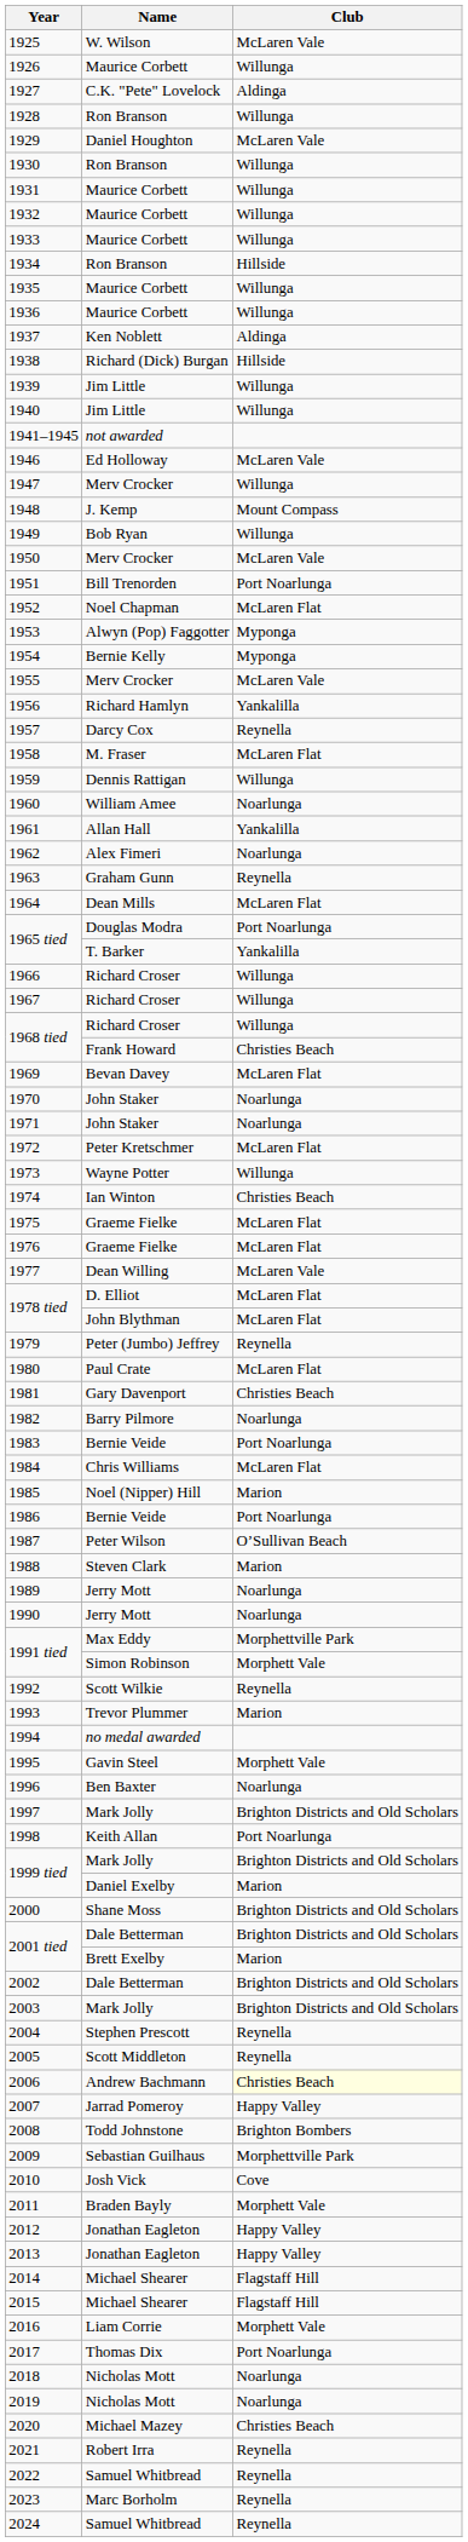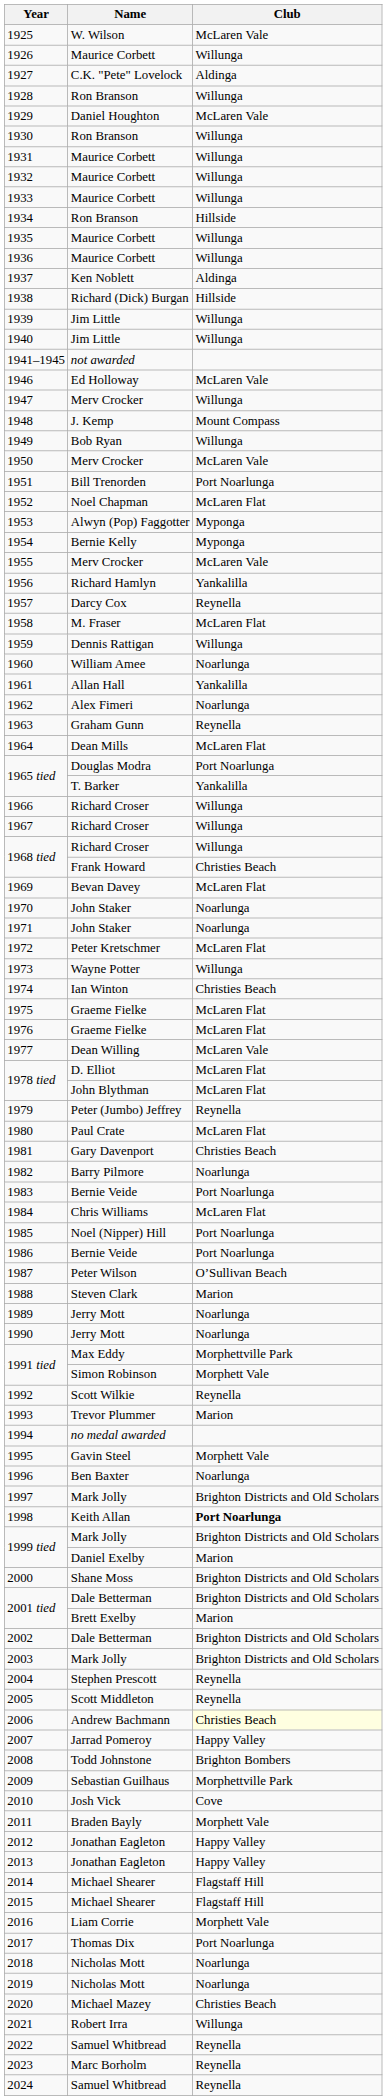 <table class="wikitable">
 <tr>
 <th>Year</th>
 <th>Name</th>
 <th>Club</th>
 </tr>
 <tr>
 <td>1925</td>
 <td>W. Wilson</td>
 <td>McLaren Vale</td>
 </tr>
 <tr>
 <td>1926</td>
 <td>Maurice Corbett</td>
 <td>Willunga</td>
 </tr>
 <tr>
 <td>1927</td>
 <td>C.K. "Pete" Lovelock</td>
 <td>Aldinga</td>
 </tr>
 <tr>
 <td>1928</td>
 <td>Ron Branson</td>
 <td>Willunga</td>
 </tr>
 <tr>
 <td>1929</td>
 <td>Daniel Houghton</td>
 <td>McLaren Vale</td>
 </tr>
 <tr>
 <td>1930</td>
 <td>Ron Branson</td>
 <td>Willunga</td>
 </tr>
 <tr>
 <td>1931</td>
 <td>Maurice Corbett</td>
 <td>Willunga</td>
 </tr>
 <tr>
 <td>1932</td>
 <td>Maurice Corbett</td>
 <td>Willunga</td>
 </tr>
 <tr>
 <td>1933</td>
 <td>Maurice Corbett</td>
 <td>Willunga</td>
 </tr>
 <tr>
 <td>1934</td>
 <td>Ron Branson</td>
 <td>Hillside</td>
 </tr>
 <tr>
 <td>1935</td>
 <td>Maurice Corbett</td>
 <td>Willunga</td>
 </tr>
 <tr>
 <td>1936</td>
 <td>Maurice Corbett</td>
 <td>Willunga</td>
 </tr>
 <tr>
 <td>1937</td>
 <td>Ken Noblett</td>
 <td>Aldinga</td>
 </tr>
 <tr>
 <td>1938</td>
 <td>Richard (Dick) Burgan</td>
 <td>Hillside</td>
 </tr>
 <tr>
 <td>1939</td>
 <td>Jim Little</td>
 <td>Willunga</td>
 </tr>
 <tr>
 <td>1940</td>
 <td>Jim Little</td>
 <td>Willunga</td>
 </tr>
 <tr>
 <td>1941–1945</td>
 <td><em>not awarded</em></td>
 <td></td>
 </tr>
 <tr>
 <td>1946</td>
 <td>Ed Holloway</td>
 <td>McLaren Vale</td>
 </tr>
 <tr>
 <td>1947</td>
 <td>Merv Crocker</td>
 <td>Willunga</td>
 </tr>
 <tr>
 <td>1948</td>
 <td>J. Kemp</td>
 <td>Mount Compass</td>
 </tr>
 <tr>
 <td>1949</td>
 <td>Bob Ryan</td>
 <td>Willunga</td>
 </tr>
 <tr>
 <td>1950</td>
 <td>Merv Crocker</td>
 <td>McLaren Vale</td>
 </tr>
 <tr>
 <td>1951</td>
 <td>Bill Trenorden</td>
 <td>Port Noarlunga</td>
 </tr>
 <tr>
 <td>1952</td>
 <td>Noel Chapman</td>
 <td>McLaren Flat</td>
 </tr>
 <tr>
 <td>1953</td>
 <td>Alwyn (Pop) Faggotter</td>
 <td>Myponga</td>
 </tr>
 <tr>
 <td>1954</td>
 <td>Bernie Kelly</td>
 <td>Myponga</td>
 </tr>
 <tr>
 <td>1955</td>
 <td>Merv Crocker</td>
 <td>McLaren Vale</td>
 </tr>
 <tr>
 <td>1956</td>
 <td>Richard Hamlyn</td>
 <td>Yankalilla</td>
 </tr>
 <tr>
 <td>1957</td>
 <td>Darcy Cox</td>
 <td>Reynella</td>
 </tr>
 <tr>
 <td>1958</td>
 <td>M. Fraser</td>
 <td>McLaren Flat</td>
 </tr>
 <tr>
 <td>1959</td>
 <td>Dennis Rattigan</td>
 <td>Willunga</td>
 </tr>
 <tr>
 <td>1960</td>
 <td>William Amee</td>
 <td>Noarlunga</td>
 </tr>
 <tr>
 <td>1961</td>
 <td>Allan Hall</td>
 <td>Yankalilla</td>
 </tr>
 <tr>
 <td>1962</td>
 <td>Alex Fimeri</td>
 <td>Noarlunga</td>
 </tr>
 <tr>
 <td>1963</td>
 <td>Graham Gunn</td>
 <td>Reynella</td>
 </tr>
 <tr>
 <td>1964</td>
 <td>Dean Mills</td>
 <td>McLaren Flat</td>
 </tr>
 <tr>
 <td rowspan="2">1965 <em>tied</em></td>
 <td>Douglas Modra</td>
 <td>Port Noarlunga</td>
 </tr>
 <tr>
 <td>T. Barker</td>
 <td>Yankalilla</td>
 </tr>
 <tr>
 <td>1966</td>
 <td>Richard Croser</td>
 <td>Willunga</td>
 </tr>
 <tr>
 <td>1967</td>
 <td>Richard Croser</td>
 <td>Willunga</td>
 </tr>
 <tr>
 <td rowspan="2">1968 <em>tied</em></td>
 <td>Richard Croser</td>
 <td>Willunga</td>
 </tr>
 <tr>
 <td>Frank Howard</td>
 <td>Christies Beach</td>
 </tr>
 <tr>
 <td>1969</td>
 <td>Bevan Davey</td>
 <td>McLaren Flat</td>
 </tr>
 <tr>
 <td>1970</td>
 <td>John Staker</td>
 <td>Noarlunga</td>
 </tr>
 <tr>
 <td>1971</td>
 <td>John Staker</td>
 <td>Noarlunga</td>
 </tr>
 <tr>
 <td>1972</td>
 <td>Peter Kretschmer</td>
 <td>McLaren Flat</td>
 </tr>
 <tr>
 <td>1973</td>
 <td>Wayne Potter</td>
 <td>Willunga</td>
 </tr>
 <tr>
 <td>1974</td>
 <td>Ian Winton</td>
 <td>Christies Beach</td>
 </tr>
 <tr>
 <td>1975</td>
 <td>Graeme Fielke</td>
 <td>McLaren Flat</td>
 </tr>
 <tr>
 <td>1976</td>
 <td>Graeme Fielke</td>
 <td>McLaren Flat</td>
 </tr>
 <tr>
 <td>1977</td>
 <td>Dean Willing</td>
 <td>McLaren Vale</td>
 </tr>
 <tr>
 <td rowspan="2">1978 <em>tied</em></td>
 <td>D. Elliot</td>
 <td>McLaren Flat</td>
 </tr>
 <tr>
 <td>John Blythman</td>
 <td>McLaren Flat</td>
 </tr>
 <tr>
 <td>1979</td>
 <td>Peter (Jumbo) Jeffrey</td>
 <td>Reynella</td>
 </tr>
 <tr>
 <td>1980</td>
 <td>Paul Crate</td>
 <td>McLaren Flat</td>
 </tr>
 <tr>
 <td>1981</td>
 <td>Gary Davenport</td>
 <td>Christies Beach</td>
 </tr>
 <tr>
 <td>1982</td>
 <td>Barry Pilmore</td>
 <td>Noarlunga</td>
 </tr>
 <tr>
 <td>1983</td>
 <td>Bernie Veide</td>
 <td>Port Noarlunga</td>
 </tr>
 <tr>
 <td>1984</td>
 <td>Chris Williams</td>
 <td>McLaren Flat</td>
 </tr>
 <tr>
 <td>1985</td>
 <td>Noel (Nipper) Hill</td>
-<td>Marion</td>
+<td>Port Noarlunga</td>
 </tr>
 <tr>
 <td>1986</td>
 <td>Bernie Veide</td>
 <td>Port Noarlunga</td>
 </tr>
 <tr>
 <td>1987</td>
 <td>Peter Wilson</td>
 <td>O’Sullivan Beach</td>
 </tr>
 <tr>
 <td>1988</td>
 <td>Steven Clark</td>
 <td>Marion</td>
 </tr>
 <tr>
 <td>1989</td>
 <td>Jerry Mott</td>
 <td>Noarlunga</td>
 </tr>
 <tr>
 <td>1990</td>
 <td>Jerry Mott</td>
 <td>Noarlunga</td>
 </tr>
 <tr>
 <td rowspan="2">1991 <em>tied</em></td>
 <td>Max Eddy</td>
 <td>Morphettville Park</td>
 </tr>
 <tr>
 <td>Simon Robinson</td>
 <td>Morphett Vale</td>
 </tr>
 <tr>
 <td>1992</td>
 <td>Scott Wilkie</td>
 <td>Reynella</td>
 </tr>
 <tr>
 <td>1993</td>
 <td>Trevor Plummer</td>
 <td>Marion</td>
 </tr>
 <tr>
 <td>1994</td>
 <td><em>no medal awarded</em></td>
 <td></td>
 </tr>
 <tr>
 <td>1995</td>
 <td>Gavin Steel</td>
 <td>Morphett Vale</td>
 </tr>
 <tr>
 <td>1996</td>
 <td>Ben Baxter</td>
 <td>Noarlunga</td>
 </tr>
 <tr>
 <td>1997</td>
 <td>Mark Jolly</td>
 <td>Brighton Districts and Old Scholars</td>
 </tr>
 <tr>
 <td>1998</td>
 <td>Keith Allan</td>
-<td>Port Noarlunga</td>
+<td><strong>Port Noarlunga</strong></td>
 </tr>
 <tr>
 <td rowspan="2">1999 <em>tied</em></td>
 <td>Mark Jolly</td>
 <td>Brighton Districts and Old Scholars</td>
 </tr>
 <tr>
 <td>Daniel Exelby</td>
 <td>Marion</td>
 </tr>
 <tr>
 <td>2000</td>
 <td>Shane Moss</td>
 <td>Brighton Districts and Old Scholars</td>
 </tr>
 <tr>
 <td rowspan="2">2001 <em>tied</em></td>
 <td>Dale Betterman</td>
 <td>Brighton Districts and Old Scholars</td>
 </tr>
 <tr>
 <td>Brett Exelby</td>
 <td>Marion</td>
 </tr>
 <tr>
 <td>2002</td>
 <td>Dale Betterman</td>
 <td>Brighton Districts and Old Scholars</td>
 </tr>
 <tr>
 <td>2003</td>
 <td>Mark Jolly</td>
 <td>Brighton Districts and Old Scholars</td>
 </tr>
 <tr>
 <td>2004</td>
 <td>Stephen Prescott</td>
 <td>Reynella</td>
 </tr>
 <tr>
 <td>2005</td>
 <td>Scott Middleton</td>
 <td>Reynella</td>
 </tr>
 <tr>
 <td>2006</td>
 <td>Andrew Bachmann</td>
 <td style="background: lightyellow;">Christies Beach</td>
 </tr>
 <tr>
 <td>2007</td>
 <td>Jarrad Pomeroy</td>
 <td>Happy Valley</td>
 </tr>
 <tr>
 <td>2008</td>
 <td>Todd Johnstone</td>
 <td>Brighton Bombers</td>
 </tr>
 <tr>
 <td>2009</td>
 <td>Sebastian Guilhaus</td>
 <td>Morphettville Park</td>
 </tr>
 <tr>
 <td>2010</td>
 <td>Josh Vick</td>
 <td>Cove</td>
 </tr>
 <tr>
 <td>2011</td>
 <td>Braden Bayly</td>
 <td>Morphett Vale</td>
 </tr>
 <tr>
 <td>2012</td>
 <td>Jonathan Eagleton</td>
 <td>Happy Valley</td>
 </tr>
 <tr>
 <td>2013</td>
 <td>Jonathan Eagleton</td>
 <td>Happy Valley</td>
 </tr>
 <tr>
 <td>2014</td>
 <td>Michael Shearer</td>
 <td>Flagstaff Hill</td>
 </tr>
 <tr>
 <td>2015</td>
 <td>Michael Shearer</td>
 <td>Flagstaff Hill</td>
 </tr>
 <tr>
 <td>2016</td>
 <td>Liam Corrie</td>
 <td>Morphett Vale</td>
 </tr>
 <tr>
 <td>2017</td>
 <td>Thomas Dix</td>
 <td>Port Noarlunga</td>
 </tr>
 <tr>
 <td>2018</td>
 <td>Nicholas Mott</td>
 <td>Noarlunga</td>
 </tr>
 <tr>
 <td>2019</td>
 <td>Nicholas Mott</td>
 <td>Noarlunga</td>
 </tr>
 <tr>
 <td>2020</td>
 <td>Michael Mazey</td>
 <td>Christies Beach</td>
 </tr>
 <tr>
 <td>2021</td>
 <td>Robert Irra</td>
-<td>Reynella</td>
+<td>Willunga</td>
 </tr>
 <tr>
 <td>2022</td>
 <td>Samuel Whitbread</td>
 <td>Reynella</td>
 </tr>
 <tr>
 <td>2023</td>
 <td>Marc Borholm</td>
 <td>Reynella</td>
 </tr>
 <tr>
 <td>2024</td>
 <td>Samuel Whitbread</td>
 <td>Reynella</td>
 </tr>
 </table>
